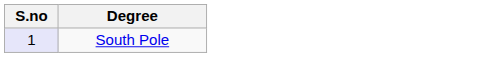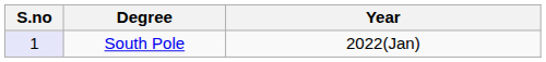 <table class="wikitable" style="text-align: center">
 <tr>
 <th width="50"><strong>S.no</strong></th>
 <th width="150"><strong>Degree</strong></th>
+<th width="300"><strong>Year</strong></th>
 </tr>
 <tr>
 <td style="background: lavender;">1</td>
 <td><a href='#'>South Pole</a></td>
+<td>2022(Jan)</td>
 </tr>
 </table>
